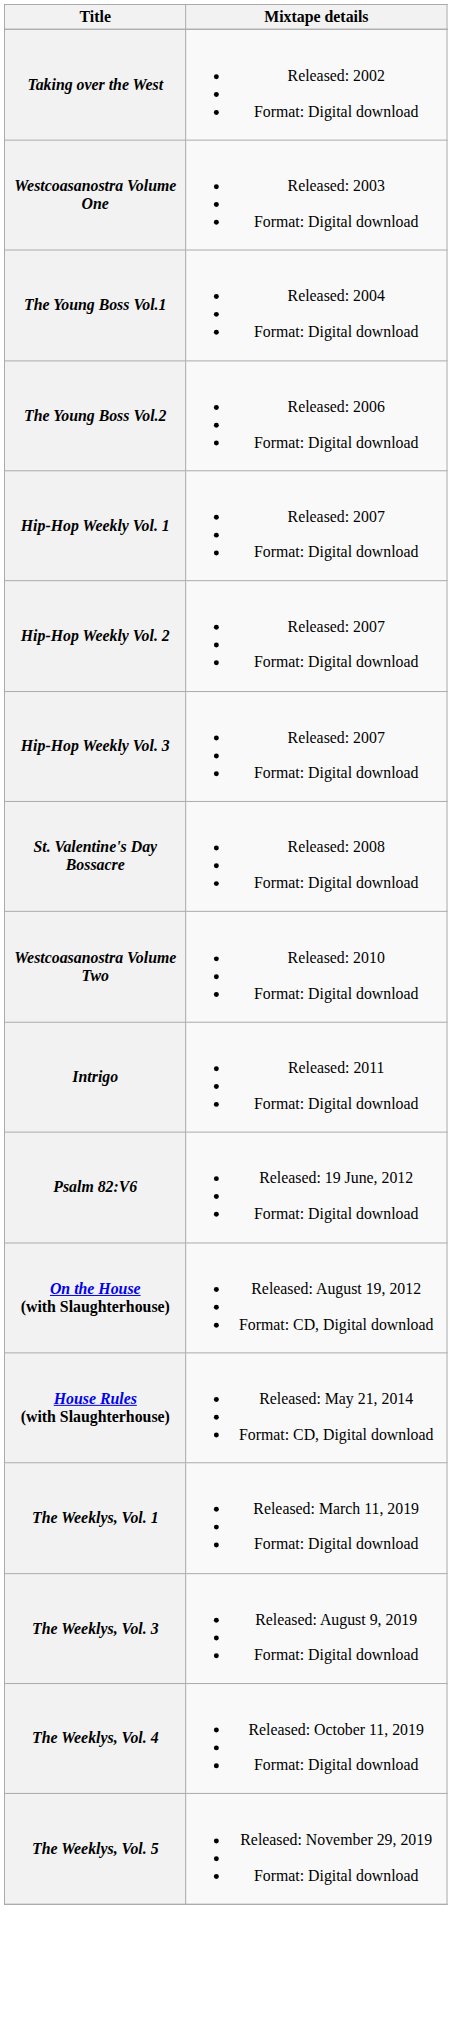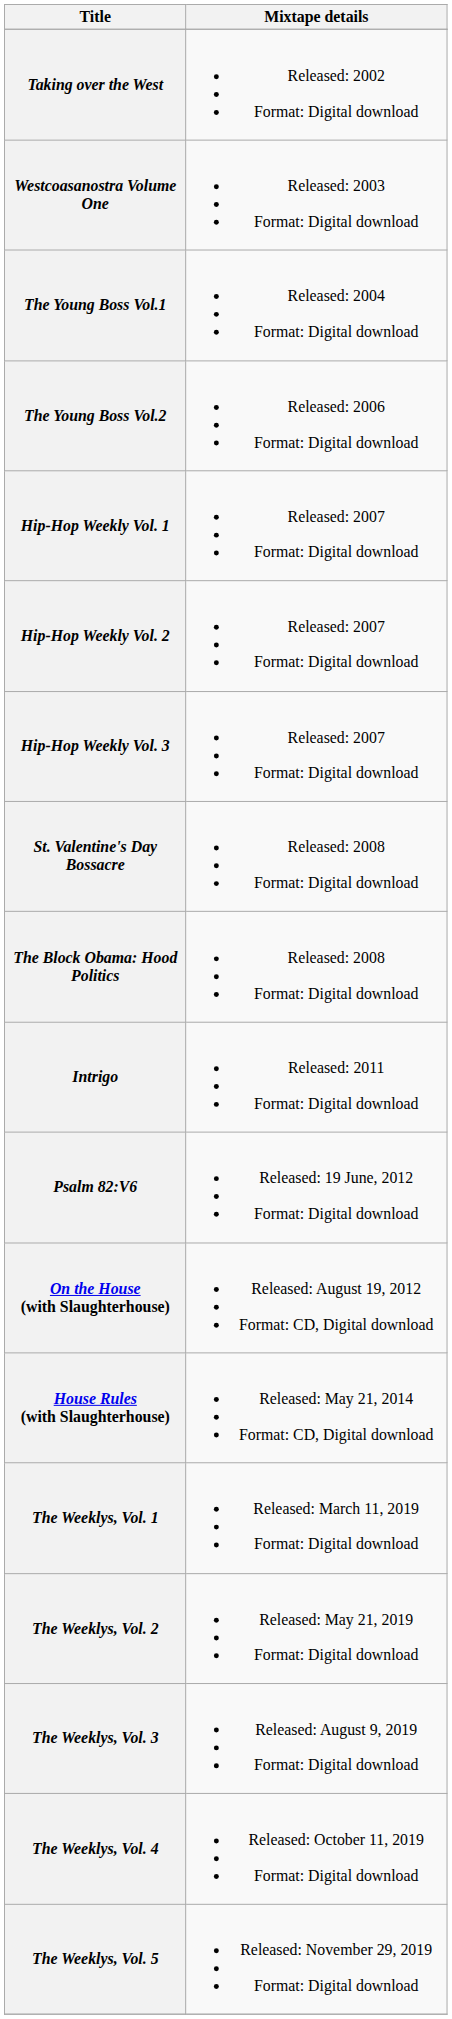 <table class="wikitable plainrowheaders" style="text-align:center;">
 <tr>
 <th scope="col" style="width:11em;">Title</th>
 <th scope="col" style="width:16em;">Mixtape details</th>
 </tr>
 <tr>
 </tr>
 <tr>
 <th scope="row"><em>Taking over the West</em></th>
 <td><br><ul><li>Released: 2002</li><li></li><li>Format: Digital download</li></ul></td>
 </tr>
 <tr>
 <th scope="row"><em>Westcoasanostra Volume One</em></th>
 <td><br><ul><li>Released: 2003</li><li></li><li>Format: Digital download</li></ul></td>
 </tr>
 <tr>
 <th scope="row"><em>The Young Boss Vol.1</em></th>
 <td><br><ul><li>Released: 2004</li><li></li><li>Format: Digital download</li></ul></td>
 </tr>
 <tr>
 <th scope="row"><em>The Young Boss Vol.2</em></th>
 <td><br><ul><li>Released: 2006</li><li></li><li>Format: Digital download</li></ul></td>
 </tr>
 <tr>
 <th scope="row"><em>Hip-Hop Weekly Vol. 1</em></th>
 <td><br><ul><li>Released: 2007</li><li></li><li>Format: Digital download</li></ul></td>
 </tr>
 <tr>
 <th scope="row"><em>Hip-Hop Weekly Vol. 2</em></th>
 <td><br><ul><li>Released: 2007</li><li></li><li>Format: Digital download</li></ul></td>
 </tr>
 <tr>
 <th scope="row"><em>Hip-Hop Weekly Vol. 3</em></th>
 <td><br><ul><li>Released: 2007</li><li></li><li>Format: Digital download</li></ul></td>
 </tr>
 <tr>
 <th scope="row"><em>St. Valentine's Day Bossacre</em></th>
 <td><br><ul><li>Released: 2008</li><li></li><li>Format: Digital download</li></ul></td>
 </tr>
 <tr>
-<th scope="row"><em>Westcoasanostra Volume Two</em></th>
-<td><br><ul><li>Released: 2010</li><li></li><li>Format: Digital download</li></ul></td>
+<th scope="row"><em>The Block Obama: Hood Politics</em></th>
+<td><br><ul><li>Released: 2008</li><li></li><li>Format: Digital download</li></ul></td>
 </tr>
 <tr>
 <th scope="row"><em>Intrigo</em></th>
 <td><br><ul><li>Released: 2011</li><li></li><li>Format: Digital download</li></ul></td>
 </tr>
 <tr>
 <th scope="row"><em>Psalm 82:V6</em></th>
 <td><br><ul><li>Released: 19 June, 2012</li><li></li><li>Format: Digital download</li></ul></td>
 </tr>
 <tr>
 <th scope="row"><em><a href='#'>On the House</a></em><br><span>(with Slaughterhouse)</span></th>
 <td><br><ul><li>Released: August 19, 2012</li><li></li><li>Format: CD, Digital download</li></ul></td>
 </tr>
 <tr>
 <th scope="row"><em><a href='#'>House Rules</a></em><br><span>(with Slaughterhouse)</span></th>
 <td><br><ul><li>Released: May 21, 2014</li><li></li><li>Format: CD, Digital download</li></ul></td>
 </tr>
 <tr>
 <th scope="row"><em>The Weeklys, Vol. 1</em></th>
 <td><br><ul><li>Released: March 11, 2019</li><li></li><li>Format: Digital download</li></ul></td>
 </tr>
 <tr>
+<th scope="row"><em>The Weeklys, Vol. 2</em></th>
+<td><br><ul><li>Released: May 21, 2019</li><li></li><li>Format: Digital download</li></ul></td>
+</tr>
+<tr>
 <th scope="row"><em>The Weeklys, Vol. 3</em></th>
 <td><br><ul><li>Released: August 9, 2019</li><li></li><li>Format: Digital download</li></ul></td>
 </tr>
 <tr>
 <th scope="row"><em>The Weeklys, Vol. 4</em></th>
 <td><br><ul><li>Released: October 11, 2019</li><li></li><li>Format: Digital download</li></ul></td>
 </tr>
 <tr>
 <th scope="row"><em>The Weeklys, Vol. 5</em></th>
 <td><br><ul><li>Released: November 29, 2019</li><li></li><li>Format: Digital download</li></ul></td>
 </tr>
 <tr>
 </tr>
 </table>
